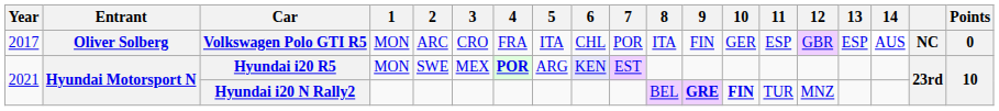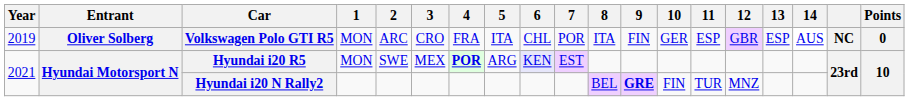 <table class="wikitable" style="text-align:center; font-size:90%">
 <tr>
 <th>Year</th>
 <th>Entrant</th>
 <th>Car</th>
 <th>1</th>
 <th>2</th>
 <th>3</th>
 <th>4</th>
 <th>5</th>
 <th>6</th>
 <th>7</th>
 <th>8</th>
 <th>9</th>
 <th>10</th>
 <th>11</th>
 <th>12</th>
 <th>13</th>
 <th>14</th>
 <th></th>
 <th>Points</th>
 </tr>
 <tr>
-<td><a href='#'>2017</a></td>
+<td><a href='#'>2019</a></td>
 <th><a href='#'>Oliver Solberg</a></th>
 <th><a href='#'>Volkswagen Polo GTI R5</a></th>
 <td><a href='#'>MON</a></td>
 <td><a href='#'>ARC</a></td>
 <td><a href='#'>CRO</a></td>
 <td><a href='#'>FRA</a></td>
 <td><a href='#'>ITA</a></td>
 <td><a href='#'>CHL</a></td>
 <td><a href='#'>POR</a></td>
 <td><a href='#'>ITA</a></td>
 <td><a href='#'>FIN</a></td>
 <td><a href='#'>GER</a></td>
 <td><a href='#'>ESP</a></td>
 <td style="background:#efcfff"><a href='#'>GBR</a><br></td>
 <td><a href='#'>ESP</a></td>
 <td style="background:white"><a href='#'>AUS</a><br></td>
 <th>NC</th>
 <th>0</th>
 </tr>
 <tr>
 <td rowspan="2"><a href='#'>2021</a></td>
 <th rowspan="2"><a href='#'>Hyundai Motorsport N</a></th>
 <th><a href='#'>Hyundai i20 R5</a></th>
 <td><a href='#'>MON</a><br></td>
 <td><a href='#'>SWE</a></td>
 <td><a href='#'>MEX</a></td>
 <td style="background:#DFFFDF;"><strong><a href='#'>POR</a><br></strong></td>
 <td><a href='#'>ARG</a></td>
 <td style="background: lavender;"><a href='#'>KEN</a></td>
 <td style="background:#EFCFFF;"><a href='#'>EST</a><br></td>
 <td></td>
 <td></td>
 <td></td>
 <td></td>
 <td></td>
 <td></td>
 <td></td>
 <th rowspan="2">23rd</th>
 <th rowspan="2">10</th>
 </tr>
 <tr>
 <th><a href='#'>Hyundai i20 N Rally2</a></th>
 <td></td>
 <td></td>
 <td></td>
 <td></td>
 <td></td>
 <td></td>
 <td></td>
 <td style="background:#EFCFFF;"><a href='#'>BEL</a><br></td>
 <td style="background:#EFCFFF;"><strong><a href='#'>GRE</a><br></strong></td>
-<td><strong><a href='#'>FIN</a></strong></td>
+<td><a href='#'>FIN</a></td>
 <td><a href='#'>TUR</a></td>
 <td><a href='#'>MNZ</a></td>
 <td></td>
 <td></td>
 </tr>
 </table>
